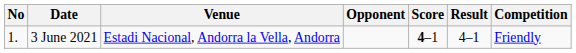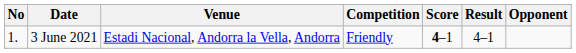 <table class="wikitable sortable">
 <tr>
 <th>No</th>
 <th>Date</th>
 <th>Venue</th>
-<th>Opponent</th>
+<th>Competition</th>
 <th>Score</th>
 <th>Result</th>
-<th>Competition</th>
+<th>Opponent</th>
 </tr>
 <tr>
 <td>1.</td>
 <td>3 June 2021</td>
 <td><a href='#'>Estadi Nacional</a>, <a href='#'>Andorra la Vella</a>, <a href='#'>Andorra</a></td>
-<td></td>
+<td rowspan="1"><a href='#'>Friendly</a></td>
 <td align=center><strong>4</strong>–1</td>
 <td rowspan="1" style="text-align:center">4–1</td>
-<td rowspan="1"><a href='#'>Friendly</a></td>
+<td></td>
 </tr>
 </table>
